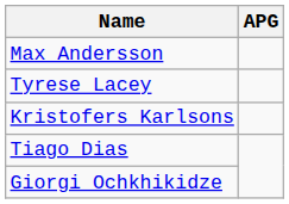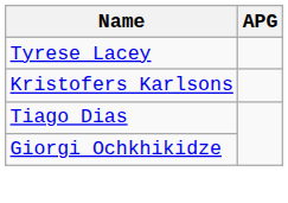 <table class=wikitable>
 <tr>
 <th>Name</th>
 <th>APG</th>
-</tr>
-<tr>
-<td> <a href='#'>Max Andersson</a></td>
-<td></td>
 </tr>
 <tr>
 <td> <a href='#'>Tyrese Lacey</a></td>
 <td></td>
 </tr>
 <tr>
 <td> <a href='#'>Kristofers Karlsons</a></td>
 <td></td>
 </tr>
 <tr>
 <td> <a href='#'>Tiago Dias</a></td>
 <td rowspan=2></td>
 </tr>
 <tr>
 <td> <a href='#'>Giorgi Ochkhikidze</a></td>
 </tr>
 </table>
